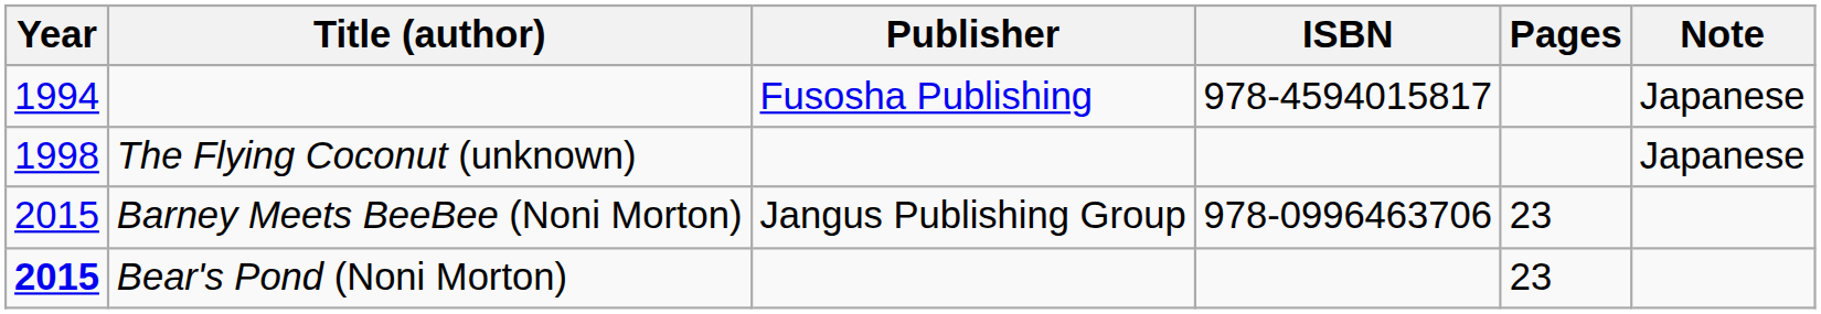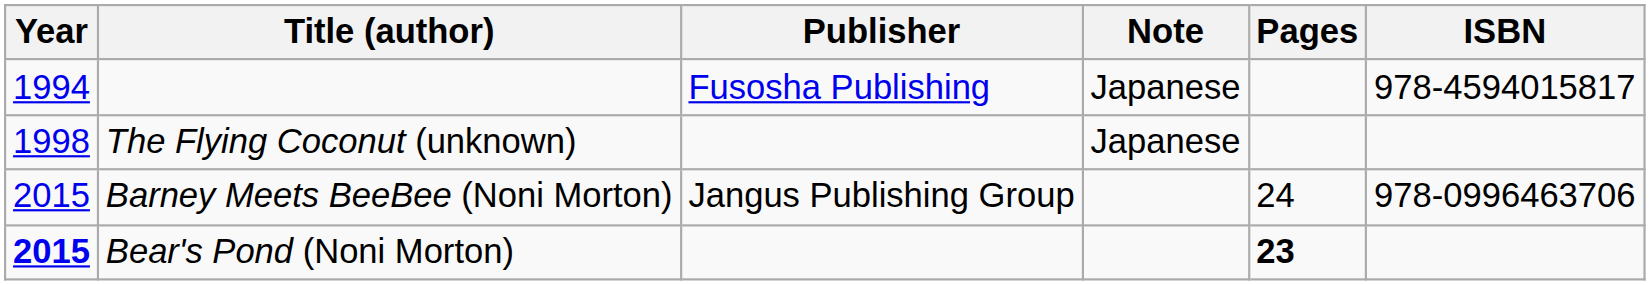 <table class="wikitable sortable">
 <tr>
 <th>Year</th>
 <th>Title (author)</th>
 <th>Publisher</th>
+<th>Note</th>
+<th>Pages</th>
 <th>ISBN</th>
-<th>Pages</th>
-<th>Note</th>
 </tr>
 <tr>
 <td><a href='#'>1994</a></td>
 <td></td>
 <td><a href='#'>Fusosha Publishing</a></td>
+<td>Japanese</td>
+<td></td>
 <td>978-4594015817</td>
-<td></td>
-<td>Japanese</td>
 </tr>
 <tr>
 <td><a href='#'>1998</a></td>
 <td><em>The Flying Coconut</em> (unknown)</td>
 <td></td>
+<td>Japanese</td>
 <td></td>
 <td></td>
-<td>Japanese</td>
 </tr>
 <tr>
 <td><a href='#'>2015</a></td>
 <td><em>Barney Meets BeeBee</em> (Noni Morton)</td>
 <td>Jangus Publishing Group</td>
+<td></td>
+<td>24</td>
 <td>978-0996463706</td>
-<td>23</td>
-<td></td>
 </tr>
 <tr>
 <td><strong><a href='#'>2015</a></strong></td>
 <td><em>Bear's Pond</em> (Noni Morton)</td>
 <td></td>
 <td></td>
-<td>23</td>
+<td><strong>23</strong></td>
 <td></td>
 </tr>
 </table>
